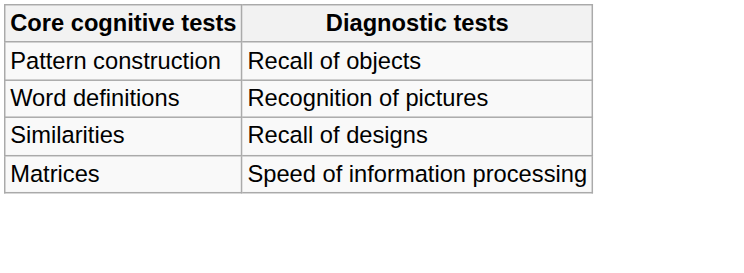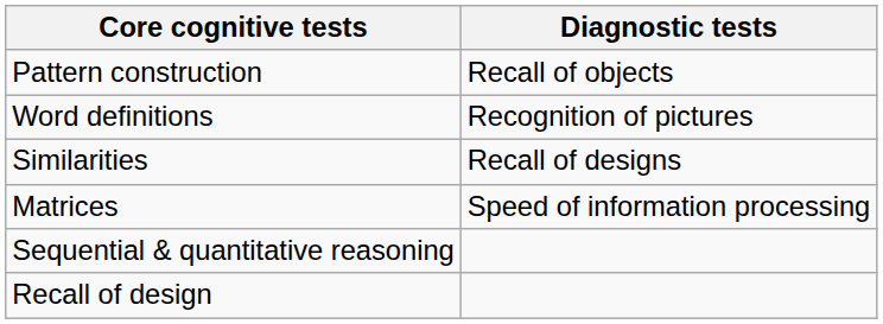 <table class="wikitable">
 <tr>
 <th>Core cognitive tests</th>
 <th>Diagnostic tests</th>
 </tr>
 <tr>
 <td>Pattern construction</td>
 <td>Recall of objects</td>
 </tr>
 <tr>
 <td>Word definitions</td>
 <td>Recognition of pictures</td>
 </tr>
 <tr>
 <td>Similarities</td>
 <td>Recall of designs</td>
 </tr>
 <tr>
 <td>Matrices</td>
 <td>Speed of information processing</td>
 </tr>
+<tr>
+<td>Sequential & quantitative reasoning</td>
+<td></td>
+</tr>
+<tr>
+<td>Recall of design</td>
+<td></td>
+</tr>
 </table>
